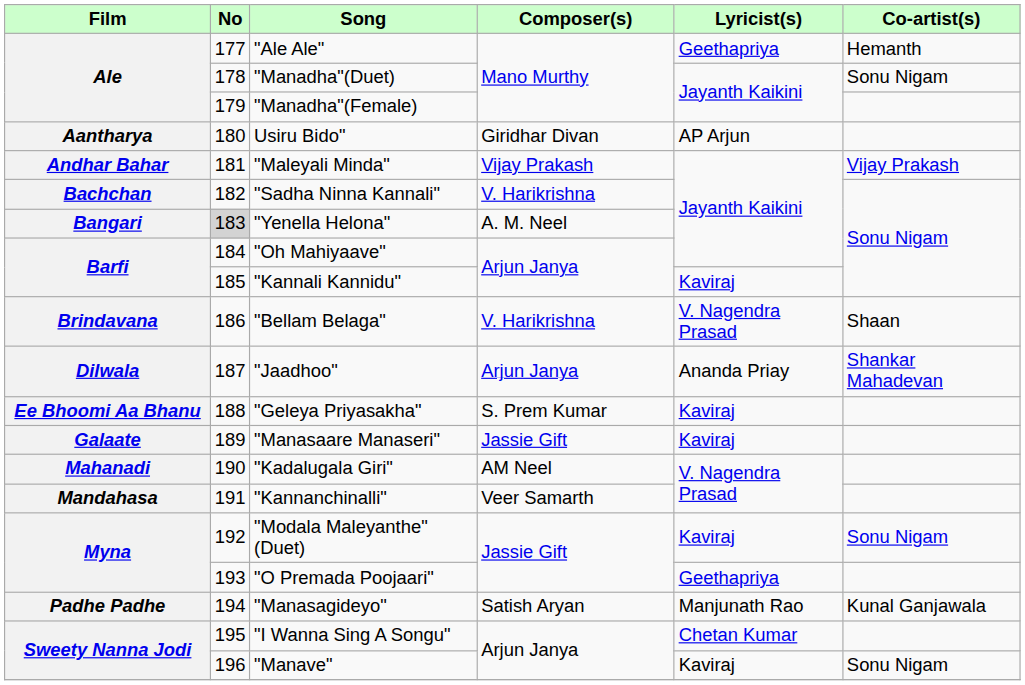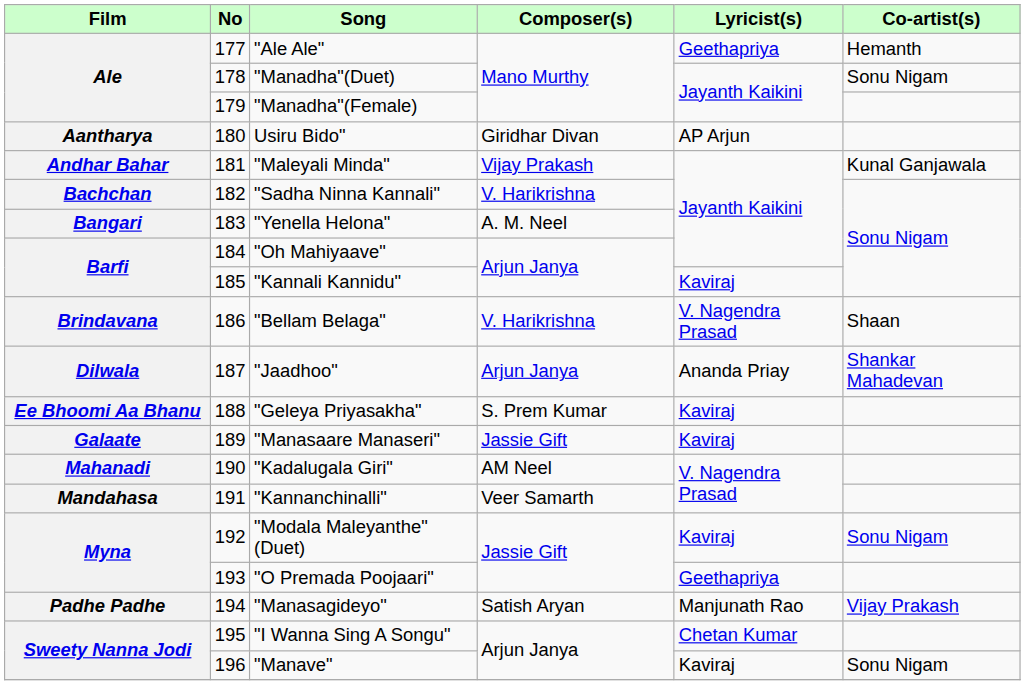 <table class="wikitable plainrowheaders" width="100%" textcolor:#000;">
 <tr style="background:#cfc; text-align:center;">
 <td scope="col" width=21%><strong>Film</strong></td>
 <td><strong>No</strong></td>
 <td scope="col" width=23%><strong>Song</strong></td>
 <td scope="col" width=20%><strong>Composer(s)</strong></td>
 <td scope="col" width=17%><strong>Lyricist(s)</strong></td>
 <td scope="col" width=18%><strong>Co-artist(s)</strong></td>
 </tr>
 <tr>
 <th rowspan="3"><em>Ale</em></th>
 <td>177</td>
 <td>"Ale Ale"</td>
 <td rowspan="3"><a href='#'>Mano Murthy</a></td>
 <td><a href='#'>Geethapriya</a></td>
 <td>Hemanth</td>
 </tr>
 <tr>
 <td>178</td>
 <td>"Manadha"(Duet)</td>
 <td rowspan="2"><a href='#'>Jayanth Kaikini</a></td>
 <td>Sonu Nigam</td>
 </tr>
 <tr>
 <td>179</td>
 <td>"Manadha"(Female)</td>
 <td></td>
 </tr>
 <tr>
 <th><em>Aantharya</em></th>
 <td>180</td>
 <td>Usiru Bido"</td>
 <td>Giridhar Divan</td>
 <td>AP Arjun</td>
 <td></td>
 </tr>
 <tr>
 <th><em><a href='#'>Andhar Bahar</a></em></th>
 <td>181</td>
 <td>"Maleyali Minda"</td>
 <td><a href='#'>Vijay Prakash</a></td>
 <td rowspan="4"><a href='#'>Jayanth Kaikini</a></td>
-<td><a href='#'>Vijay Prakash</a></td>
+<td>Kunal Ganjawala</td>
 </tr>
 <tr>
 <th><a href='#'><em>Bachchan</em></a></th>
 <td>182</td>
 <td>"Sadha Ninna Kannali"</td>
 <td><a href='#'>V. Harikrishna</a></td>
 <td rowspan="4"><a href='#'>Sonu Nigam</a></td>
 </tr>
 <tr>
 <th><em><a href='#'>Bangari</a></em></th>
-<td style="background: lightgrey;">183</td>
+<td>183</td>
 <td>"Yenella Helona"</td>
 <td>A. M. Neel</td>
 </tr>
 <tr>
 <th rowspan="2"><a href='#'><em>Barfi</em></a></th>
 <td>184</td>
 <td>"Oh Mahiyaave"</td>
 <td rowspan="2"><a href='#'>Arjun Janya</a></td>
 </tr>
 <tr>
 <td>185</td>
 <td>"Kannali Kannidu"</td>
 <td><a href='#'>Kaviraj</a></td>
 </tr>
 <tr>
 <th><em><a href='#'>Brindavana</a></em></th>
 <td>186</td>
 <td>"Bellam Belaga"</td>
 <td><a href='#'>V. Harikrishna</a></td>
 <td><a href='#'>V. Nagendra Prasad</a></td>
 <td>Shaan</td>
 </tr>
 <tr>
 <th><em><a href='#'>Dilwala</a></em></th>
 <td>187</td>
 <td>"Jaadhoo"</td>
 <td><a href='#'>Arjun Janya</a></td>
 <td>Ananda Priay</td>
 <td><a href='#'>Shankar Mahadevan</a></td>
 </tr>
 <tr>
 <th><em><a href='#'>Ee Bhoomi Aa Bhanu</a></em></th>
 <td>188</td>
 <td>"Geleya Priyasakha"</td>
 <td>S. Prem Kumar</td>
 <td><a href='#'>Kaviraj</a></td>
 <td></td>
 </tr>
 <tr>
 <th><em><a href='#'>Galaate</a></em></th>
 <td>189</td>
 <td>"Manasaare Manaseri"</td>
 <td><a href='#'>Jassie Gift</a></td>
 <td><a href='#'>Kaviraj</a></td>
 <td></td>
 </tr>
 <tr>
 <th><em><a href='#'>Mahanadi</a></em></th>
 <td>190</td>
 <td>"Kadalugala Giri"</td>
 <td>AM Neel</td>
 <td rowspan="2"><a href='#'>V. Nagendra Prasad</a></td>
 <td></td>
 </tr>
 <tr>
 <th><em>Mandahasa</em></th>
 <td>191</td>
 <td>"Kannanchinalli"</td>
 <td>Veer Samarth</td>
 <td></td>
 </tr>
 <tr>
 <th rowspan="2"><em><a href='#'>Myna</a></em></th>
 <td>192</td>
 <td>"Modala Maleyanthe"(Duet)</td>
 <td rowspan="2"><a href='#'>Jassie Gift</a></td>
 <td><a href='#'>Kaviraj</a></td>
 <td><a href='#'>Sonu Nigam</a></td>
 </tr>
 <tr>
 <td>193</td>
 <td>"O Premada Poojaari"</td>
 <td><a href='#'>Geethapriya</a></td>
 <td></td>
 </tr>
 <tr>
 <th><em>Padhe Padhe</em></th>
 <td>194</td>
 <td>"Manasagideyo"</td>
 <td>Satish Aryan</td>
 <td>Manjunath Rao</td>
-<td>Kunal Ganjawala</td>
+<td><a href='#'>Vijay Prakash</a></td>
 </tr>
 <tr>
 <th rowspan="2"><em><a href='#'>Sweety Nanna Jodi</a></em></th>
 <td>195</td>
 <td>"I Wanna Sing A Songu"</td>
 <td rowspan="2">Arjun Janya</td>
 <td><a href='#'>Chetan Kumar</a></td>
 <td></td>
 </tr>
 <tr>
 <td>196</td>
 <td>"Manave"</td>
 <td>Kaviraj</td>
 <td>Sonu Nigam</td>
 </tr>
 <tr>
 </tr>
 </table>
